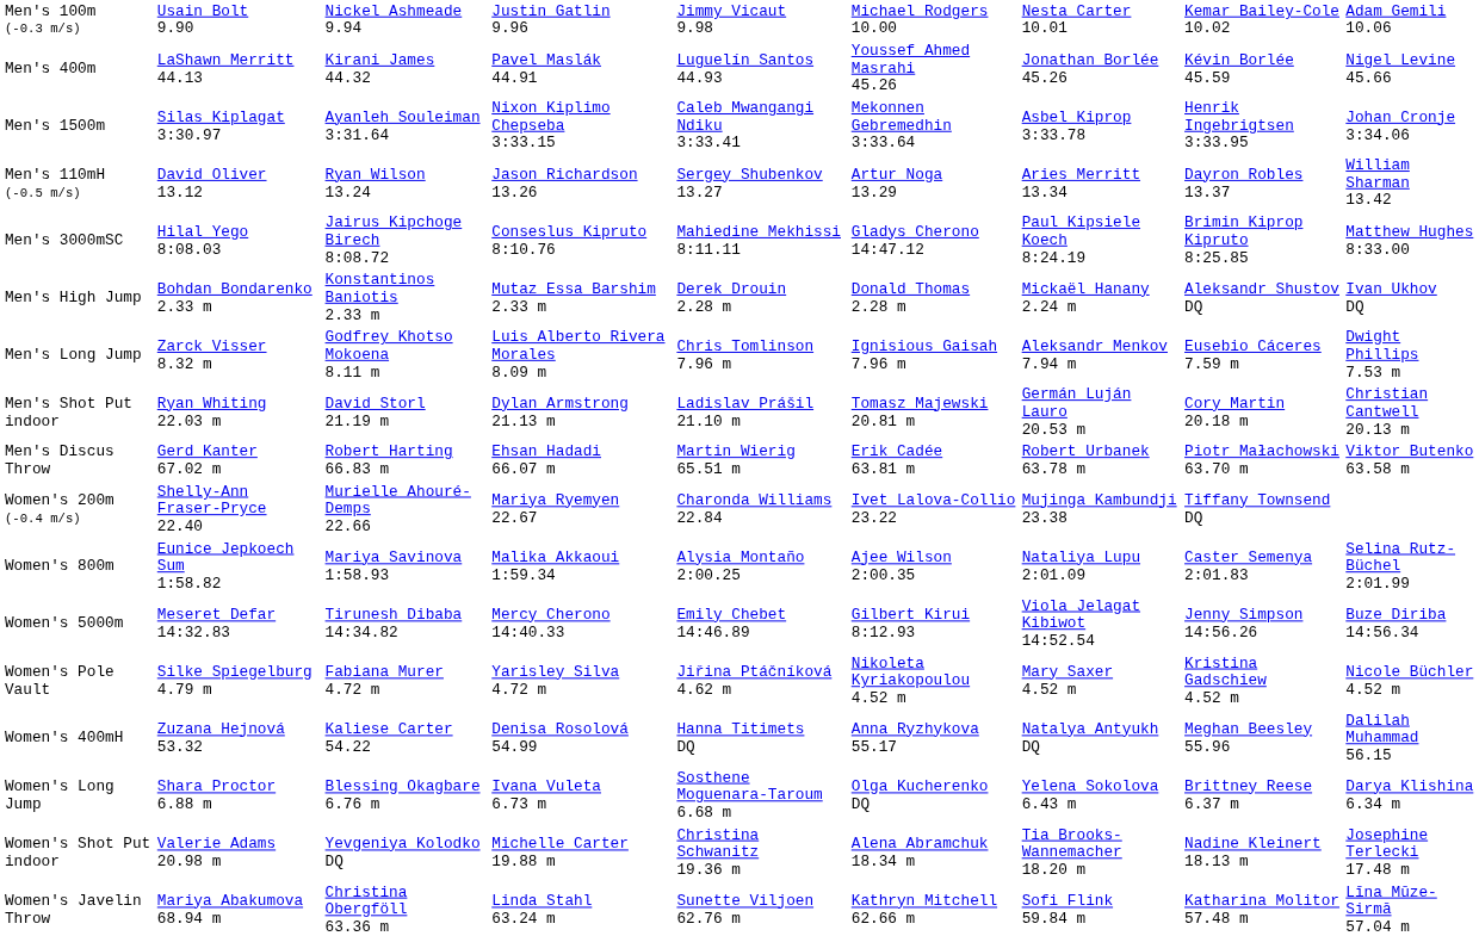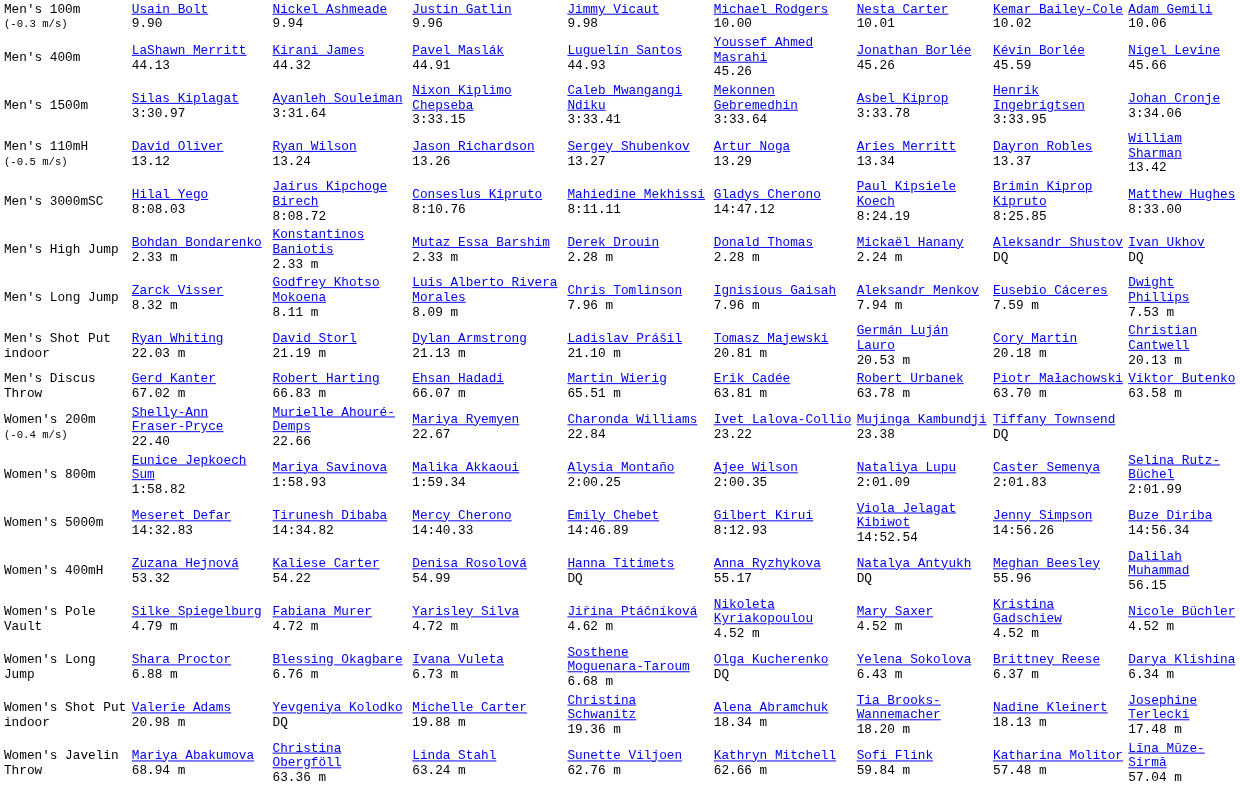 <table>
 <tr>
 <td>Men's 100m<br><small>(-0.3 m/s)</small></td>
 <td><a href='#'>Usain Bolt</a><br>  9.90</td>
 <td><a href='#'>Nickel Ashmeade</a><br>  9.94</td>
 <td><a href='#'>Justin Gatlin</a><br>  9.96</td>
 <td><a href='#'>Jimmy Vicaut</a><br>  9.98</td>
 <td><a href='#'>Michael Rodgers</a><br>  10.00</td>
 <td><a href='#'>Nesta Carter</a><br>  10.01</td>
 <td><a href='#'>Kemar Bailey-Cole</a><br>  10.02</td>
 <td><a href='#'>Adam Gemili</a><br>  10.06</td>
 </tr>
 <tr>
 <td>Men's 400m</td>
 <td><a href='#'>LaShawn Merritt</a><br>  44.13</td>
 <td><a href='#'>Kirani James</a><br>  44.32</td>
 <td><a href='#'>Pavel Maslák</a><br>  44.91</td>
 <td><a href='#'>Luguelín Santos</a><br>  44.93</td>
 <td><a href='#'>Youssef Ahmed Masrahi</a><br>  45.26</td>
 <td><a href='#'>Jonathan Borlée</a><br>  45.26</td>
 <td><a href='#'>Kévin Borlée</a><br>  45.59</td>
 <td><a href='#'>Nigel Levine</a><br>  45.66</td>
 </tr>
 <tr>
 <td>Men's 1500m</td>
 <td><a href='#'>Silas Kiplagat</a><br>  3:30.97</td>
 <td><a href='#'>Ayanleh Souleiman</a><br>  3:31.64</td>
 <td><a href='#'>Nixon Kiplimo Chepseba</a><br>  3:33.15</td>
 <td><a href='#'>Caleb Mwangangi Ndiku</a><br>  3:33.41</td>
 <td><a href='#'>Mekonnen Gebremedhin</a><br>  3:33.64</td>
 <td><a href='#'>Asbel Kiprop</a><br>  3:33.78</td>
 <td><a href='#'>Henrik Ingebrigtsen</a><br>  3:33.95</td>
 <td><a href='#'>Johan Cronje</a><br>  3:34.06</td>
 </tr>
 <tr>
 <td>Men's 110mH<br><small>(-0.5 m/s)</small></td>
 <td><a href='#'>David Oliver</a><br>  13.12</td>
 <td><a href='#'>Ryan Wilson</a><br>  13.24</td>
 <td><a href='#'>Jason Richardson</a><br>  13.26</td>
 <td><a href='#'>Sergey Shubenkov</a><br>  13.27</td>
 <td><a href='#'>Artur Noga</a><br>  13.29</td>
 <td><a href='#'>Aries Merritt</a><br>  13.34</td>
 <td><a href='#'>Dayron Robles</a><br>  13.37</td>
 <td><a href='#'>William Sharman</a><br>  13.42</td>
 </tr>
 <tr>
 <td>Men's 3000mSC</td>
 <td><a href='#'>Hilal Yego</a><br>  8:08.03</td>
 <td><a href='#'>Jairus Kipchoge Birech</a><br>  8:08.72</td>
 <td><a href='#'>Conseslus Kipruto</a><br>  8:10.76</td>
 <td><a href='#'>Mahiedine Mekhissi</a><br>  8:11.11</td>
 <td><a href='#'>Gladys Cherono</a><br>  14:47.12</td>
 <td><a href='#'>Paul Kipsiele Koech</a><br>  8:24.19</td>
 <td><a href='#'>Brimin Kiprop Kipruto</a><br>  8:25.85</td>
 <td><a href='#'>Matthew Hughes</a><br>  8:33.00</td>
 </tr>
 <tr>
 <td>Men's High Jump</td>
 <td><a href='#'>Bohdan Bondarenko</a><br>  2.33 m</td>
 <td><a href='#'>Konstantinos Baniotis</a><br>  2.33 m</td>
 <td><a href='#'>Mutaz Essa Barshim</a><br>  2.33 m</td>
 <td><a href='#'>Derek Drouin</a><br>  2.28 m</td>
 <td><a href='#'>Donald Thomas</a><br>  2.28 m</td>
 <td><a href='#'>Mickaël Hanany</a><br>  2.24 m</td>
 <td><a href='#'>Aleksandr Shustov</a><br>  DQ</td>
 <td><a href='#'>Ivan Ukhov</a><br>  DQ</td>
 </tr>
 <tr>
 <td>Men's Long Jump</td>
 <td><a href='#'>Zarck Visser</a><br>  8.32 m</td>
 <td><a href='#'>Godfrey Khotso Mokoena</a><br>  8.11 m</td>
 <td><a href='#'>Luis Alberto Rivera Morales</a><br>  8.09 m</td>
 <td><a href='#'>Chris Tomlinson</a><br>  7.96 m</td>
 <td><a href='#'>Ignisious Gaisah</a><br>  7.96 m</td>
 <td><a href='#'>Aleksandr Menkov</a><br>  7.94 m</td>
 <td><a href='#'>Eusebio Cáceres</a><br>  7.59 m</td>
 <td><a href='#'>Dwight Phillips</a><br>  7.53 m</td>
 </tr>
 <tr>
 <td>Men's Shot Put indoor</td>
 <td><a href='#'>Ryan Whiting</a><br>  22.03 m</td>
 <td><a href='#'>David Storl</a><br>  21.19 m</td>
 <td><a href='#'>Dylan Armstrong</a><br>  21.13 m</td>
 <td><a href='#'>Ladislav Prášil</a><br>  21.10 m</td>
 <td><a href='#'>Tomasz Majewski</a><br>  20.81 m</td>
 <td><a href='#'>Germán Luján Lauro</a><br>  20.53 m</td>
 <td><a href='#'>Cory Martin</a><br>  20.18 m</td>
 <td><a href='#'>Christian Cantwell</a><br>  20.13 m</td>
 </tr>
 <tr>
 <td>Men's Discus Throw</td>
 <td><a href='#'>Gerd Kanter</a><br>  67.02 m</td>
 <td><a href='#'>Robert Harting</a><br>  66.83 m</td>
 <td><a href='#'>Ehsan Hadadi</a><br>  66.07 m</td>
 <td><a href='#'>Martin Wierig</a><br>  65.51 m</td>
 <td><a href='#'>Erik Cadée</a><br>  63.81 m</td>
 <td><a href='#'>Robert Urbanek</a><br>  63.78 m</td>
 <td><a href='#'>Piotr Małachowski</a><br>  63.70 m</td>
 <td><a href='#'>Viktor Butenko</a><br>  63.58 m</td>
 </tr>
 <tr>
 <td>Women's 200m<br><small>(-0.4 m/s)</small></td>
 <td><a href='#'>Shelly-Ann Fraser-Pryce</a><br>  22.40</td>
 <td><a href='#'>Murielle Ahouré-Demps</a><br>  22.66</td>
 <td><a href='#'>Mariya Ryemyen</a><br>  22.67</td>
 <td><a href='#'>Charonda Williams</a><br>  22.84</td>
 <td><a href='#'>Ivet Lalova-Collio</a><br>  23.22</td>
 <td><a href='#'>Mujinga Kambundji</a><br>  23.38</td>
 <td><a href='#'>Tiffany Townsend</a><br>  DQ</td>
 </tr>
 <tr>
 <td>Women's 800m</td>
 <td><a href='#'>Eunice Jepkoech Sum</a><br>  1:58.82</td>
 <td><a href='#'>Mariya Savinova</a><br>  1:58.93</td>
 <td><a href='#'>Malika Akkaoui</a><br>  1:59.34</td>
 <td><a href='#'>Alysia Montaño</a><br>  2:00.25</td>
 <td><a href='#'>Ajee Wilson</a><br>  2:00.35</td>
 <td><a href='#'>Nataliya Lupu</a><br>  2:01.09</td>
 <td><a href='#'>Caster Semenya</a><br>  2:01.83</td>
 <td><a href='#'>Selina Rutz-Büchel</a><br>  2:01.99</td>
 </tr>
 <tr>
 <td>Women's 5000m</td>
 <td><a href='#'>Meseret Defar</a><br>  14:32.83</td>
 <td><a href='#'>Tirunesh Dibaba</a><br>  14:34.82</td>
 <td><a href='#'>Mercy Cherono</a><br>  14:40.33</td>
 <td><a href='#'>Emily Chebet</a><br>  14:46.89</td>
 <td><a href='#'>Gilbert Kirui</a><br>  8:12.93</td>
 <td><a href='#'>Viola Jelagat Kibiwot</a><br>  14:52.54</td>
 <td><a href='#'>Jenny Simpson</a><br>  14:56.26</td>
 <td><a href='#'>Buze Diriba</a><br>  14:56.34</td>
 </tr>
 <tr>
+<td>Women's 400mH</td>
+<td><a href='#'>Zuzana Hejnová</a><br>  53.32</td>
+<td><a href='#'>Kaliese Carter</a><br>  54.22</td>
+<td><a href='#'>Denisa Rosolová</a><br>  54.99</td>
+<td><a href='#'>Hanna Titimets</a><br>  DQ</td>
+<td><a href='#'>Anna Ryzhykova</a><br>  55.17</td>
+<td><a href='#'>Natalya Antyukh</a><br>  DQ</td>
+<td><a href='#'>Meghan Beesley</a><br>  55.96</td>
+<td><a href='#'>Dalilah Muhammad</a><br>  56.15</td>
+</tr>
+<tr>
 <td>Women's Pole Vault</td>
 <td><a href='#'>Silke Spiegelburg</a><br>  4.79 m</td>
 <td><a href='#'>Fabiana Murer</a><br>  4.72 m</td>
 <td><a href='#'>Yarisley Silva</a><br>  4.72 m</td>
 <td><a href='#'>Jiřina Ptáčníková</a><br>  4.62 m</td>
 <td><a href='#'>Nikoleta Kyriakopoulou</a><br>  4.52 m</td>
 <td><a href='#'>Mary Saxer</a><br>  4.52 m</td>
 <td><a href='#'>Kristina Gadschiew</a><br>  4.52 m</td>
 <td><a href='#'>Nicole Büchler</a><br>  4.52 m</td>
-</tr>
-<tr>
-<td>Women's 400mH</td>
-<td><a href='#'>Zuzana Hejnová</a><br>  53.32</td>
-<td><a href='#'>Kaliese Carter</a><br>  54.22</td>
-<td><a href='#'>Denisa Rosolová</a><br>  54.99</td>
-<td><a href='#'>Hanna Titimets</a><br>  DQ</td>
-<td><a href='#'>Anna Ryzhykova</a><br>  55.17</td>
-<td><a href='#'>Natalya Antyukh</a><br>  DQ</td>
-<td><a href='#'>Meghan Beesley</a><br>  55.96</td>
-<td><a href='#'>Dalilah Muhammad</a><br>  56.15</td>
 </tr>
 <tr>
 <td>Women's Long Jump</td>
 <td><a href='#'>Shara Proctor</a><br>  6.88 m</td>
 <td><a href='#'>Blessing Okagbare</a><br>  6.76 m</td>
 <td><a href='#'>Ivana Vuleta</a><br>  6.73 m</td>
 <td><a href='#'>Sosthene Moguenara-Taroum</a><br>  6.68 m</td>
 <td><a href='#'>Olga Kucherenko</a><br>  DQ</td>
 <td><a href='#'>Yelena Sokolova</a><br>  6.43 m</td>
 <td><a href='#'>Brittney Reese</a><br>  6.37 m</td>
 <td><a href='#'>Darya Klishina</a><br>  6.34 m</td>
 </tr>
 <tr>
 <td>Women's Shot Put indoor</td>
 <td><a href='#'>Valerie Adams</a><br>  20.98 m</td>
 <td><a href='#'>Yevgeniya Kolodko</a><br>  DQ</td>
 <td><a href='#'>Michelle Carter</a><br>  19.88 m</td>
 <td><a href='#'>Christina Schwanitz</a><br>  19.36 m</td>
 <td><a href='#'>Alena Abramchuk</a><br>  18.34 m</td>
 <td><a href='#'>Tia Brooks-Wannemacher</a><br>  18.20 m</td>
 <td><a href='#'>Nadine Kleinert</a><br>  18.13 m</td>
 <td><a href='#'>Josephine Terlecki</a><br>  17.48 m</td>
 </tr>
 <tr>
 <td>Women's Javelin Throw</td>
 <td><a href='#'>Mariya Abakumova</a><br>  68.94 m</td>
 <td><a href='#'>Christina Obergföll</a><br>  63.36 m</td>
 <td><a href='#'>Linda Stahl</a><br>  63.24 m</td>
 <td><a href='#'>Sunette Viljoen</a><br>  62.76 m</td>
 <td><a href='#'>Kathryn Mitchell</a><br>  62.66 m</td>
 <td><a href='#'>Sofi Flink</a><br>  59.84 m</td>
 <td><a href='#'>Katharina Molitor</a><br>  57.48 m</td>
 <td><a href='#'>Līna Mūze-Sirmā</a><br>  57.04 m</td>
 </tr>
 </table>
